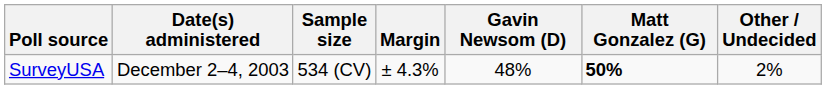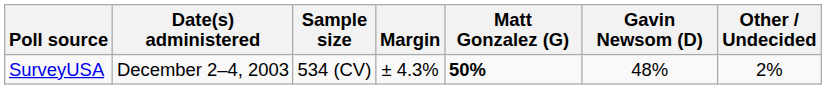 <table class="wikitable" style="font-size:90%">
 <tr valign=bottom>
 <th>Poll source</th>
 <th>Date(s)<br>administered</th>
 <th>Sample<br>size</th>
 <th>Margin<br></th>
+<th style="width:100px;">Matt<br>Gonzalez (G)</th>
 <th style="width:100px;">Gavin<br>Newsom (D)</th>
-<th style="width:100px;">Matt<br>Gonzalez (G)</th>
 <th>Other /<br>Undecided</th>
 </tr>
 <tr>
 <td><a href='#'>SurveyUSA</a></td>
 <td align=center>December 2–4, 2003</td>
 <td align=center>534 (CV)</td>
 <td align=center>± 4.3%</td>
+<td><strong>50%</strong></td>
 <td align=center>48%</td>
-<td><strong>50%</strong></td>
 <td align=center>2%</td>
 </tr>
 </table>
